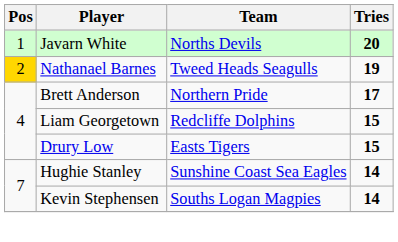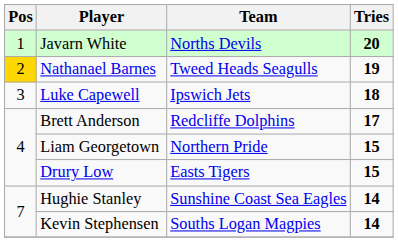 <table class="wikitable" style="text-align: center;">
 <tr>
 <th>Pos</th>
 <th width=120>Player</th>
 <th>Team</th>
 <th>Tries</th>
 </tr>
 <tr bgcolor="#d0ffd0">
 <td rowspan = 1>1</td>
 <td align="left">Javarn White</td>
 <td align="left"> <a href='#'>Norths Devils</a></td>
 <td><strong>20</strong></td>
 </tr>
 <tr>
 <td rowspan = 1 style="background: gold;">2</td>
 <td align="left"><a href='#'>Nathanael Barnes</a></td>
 <td align="left"> <a href='#'>Tweed Heads Seagulls</a></td>
 <td><strong>19</strong></td>
 </tr>
 <tr>
+<td rowspan = 1>3</td>
+<td align="left"><a href='#'>Luke Capewell</a></td>
+<td align="left"> <a href='#'>Ipswich Jets</a></td>
+<td><strong>18</strong></td>
+</tr>
+<tr>
 <td rowspan = 3>4</td>
 <td align="left">Brett Anderson</td>
-<td align="left"> <a href='#'>Northern Pride</a></td>
+<td align="left"> <a href='#'>Redcliffe Dolphins</a></td>
 <td><strong>17</strong></td>
 </tr>
 <tr>
 <td align="left">Liam Georgetown</td>
-<td align="left"> <a href='#'>Redcliffe Dolphins</a></td>
+<td align="left"> <a href='#'>Northern Pride</a></td>
 <td><strong>15</strong></td>
 </tr>
 <tr>
 <td align="left"><a href='#'>Drury Low</a></td>
 <td align="left"> <a href='#'>Easts Tigers</a></td>
 <td><strong>15</strong></td>
 </tr>
 <tr>
 <td rowspan = 2>7</td>
 <td align="left">Hughie Stanley</td>
 <td align="left"> <a href='#'>Sunshine Coast Sea Eagles</a></td>
 <td><strong>14</strong></td>
 </tr>
 <tr>
 <td align="left">Kevin Stephensen</td>
 <td align="left"> <a href='#'>Souths Logan Magpies</a></td>
 <td><strong>14</strong></td>
 </tr>
 <tr>
 </tr>
 </table>
